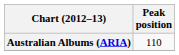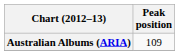 <table class="wikitable sortable plainrowheaders" style="text-align:center">
 <tr>
 <th scope="col">Chart (2012–13)</th>
 <th scope="col">Peak<br>position</th>
 </tr>
 <tr>
 <th scope="row">Australian Albums (<a href='#'>ARIA</a>)</th>
-<td align="center">110</td>
+<td align="center">109</td>
 </tr>
 <tr>
 </tr>
 <tr>
 </tr>
 <tr>
 </tr>
 <tr>
 </tr>
 <tr>
 </tr>
 <tr>
 </tr>
 <tr>
 </tr>
 <tr>
 </tr>
 </table>
